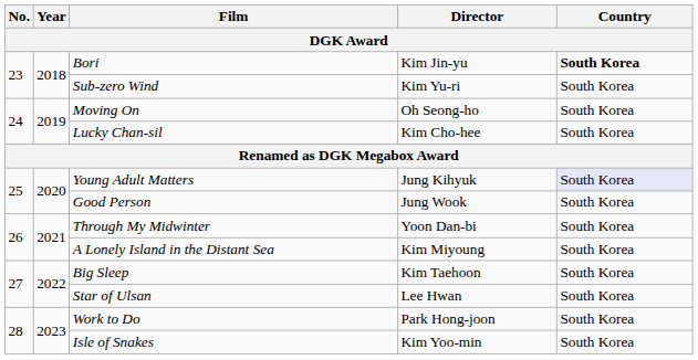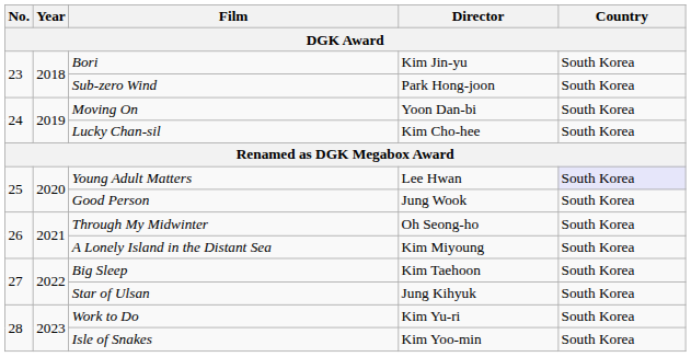 <table class=wikitable style="width:750px">
 <tr>
 <th width=10>No.</th>
 <th width=10>Year</th>
 <th>Film</th>
 <th>Director</th>
 <th>Country</th>
 </tr>
 <tr>
 <th colspan=5>DGK Award</th>
 </tr>
 <tr>
 <td rowspan=2>23</td>
 <td rowspan=2>2018</td>
 <td><em>Bori</em></td>
 <td>Kim Jin-yu</td>
-<td><strong>South Korea</strong></td>
+<td>South Korea</td>
 </tr>
 <tr>
 <td><em>Sub-zero Wind</em></td>
-<td>Kim Yu-ri</td>
+<td>Park Hong-joon</td>
 <td>South Korea</td>
 </tr>
 <tr>
 <td rowspan=2>24</td>
 <td rowspan=2>2019</td>
 <td><em>Moving On</em></td>
-<td>Oh Seong-ho</td>
+<td>Yoon Dan-bi</td>
 <td>South Korea</td>
 </tr>
 <tr>
 <td><em>Lucky Chan-sil</em></td>
 <td>Kim Cho-hee</td>
 <td>South Korea</td>
 </tr>
 <tr>
 <th colspan=5>Renamed as DGK Megabox Award</th>
 </tr>
 <tr>
 <td rowspan=2>25</td>
 <td rowspan=2>2020</td>
 <td><em>Young Adult Matters</em></td>
-<td>Jung Kihyuk</td>
+<td>Lee Hwan</td>
 <td style="background: lavender;">South Korea</td>
 </tr>
 <tr>
 <td><em>Good Person</em></td>
 <td>Jung Wook</td>
 <td>South Korea</td>
 </tr>
 <tr>
 <td rowspan=2>26</td>
 <td rowspan=2>2021</td>
 <td><em>Through My Midwinter</em></td>
-<td>Yoon Dan-bi</td>
+<td>Oh Seong-ho</td>
 <td>South Korea</td>
 </tr>
 <tr>
 <td><em>A Lonely Island in the Distant Sea</em></td>
 <td>Kim Miyoung</td>
 <td>South Korea</td>
 </tr>
 <tr>
 <td rowspan=2>27</td>
 <td rowspan=2>2022</td>
 <td><em>Big Sleep</em></td>
 <td>Kim Taehoon</td>
 <td>South Korea</td>
 </tr>
 <tr>
 <td><em>Star of Ulsan</em></td>
-<td>Lee Hwan</td>
+<td>Jung Kihyuk</td>
 <td>South Korea</td>
 </tr>
 <tr>
 <td rowspan=2>28</td>
 <td rowspan=2>2023</td>
 <td><em>Work to Do</em></td>
-<td>Park Hong-joon</td>
+<td>Kim Yu-ri</td>
 <td>South Korea</td>
 </tr>
 <tr>
 <td><em>Isle of Snakes</em></td>
 <td>Kim Yoo-min</td>
 <td>South Korea</td>
 </tr>
 </table>
